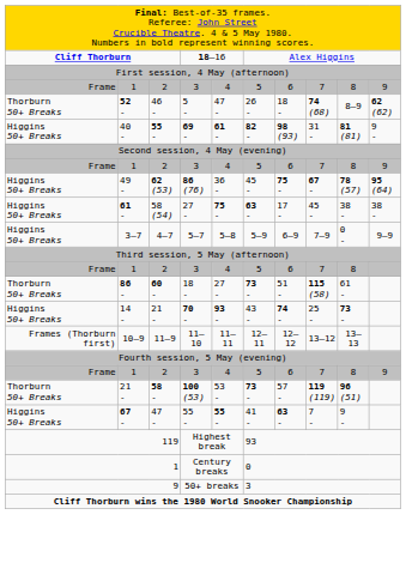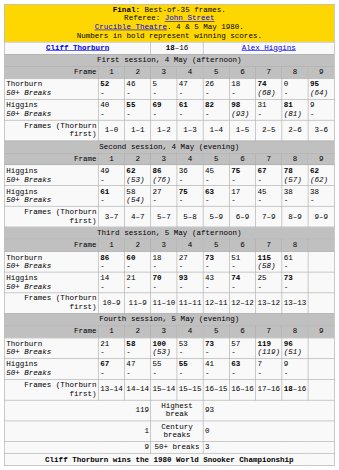 <table class="wikitable"  style="font-size: 95%; margin: 1em auto 1em auto;">
 <tr>
 <td colspan=10 align="center" bgcolor="#ffd700"><strong>Final:</strong> Best-of-35 frames.<br> Referee: <a href='#'>John Street</a> <br><a href='#'>Crucible Theatre</a>. 4 & 5 May 1980.<br>Numbers in bold represent winning scores.</td>
 </tr>
 <tr>
 <td colspan=3 align="center"><strong><a href='#'>Cliff Thorburn</a></strong> <br> </td>
 <td colspan=2 align="center"><strong>18</strong>–16</td>
 <td colspan=5 align="center"><a href='#'>Alex Higgins</a> <br> </td>
 </tr>
 <tr>
 <td colspan=10; style="background: silver;" align="center">First session, 4 May (afternoon)</td>
 </tr>
 <tr>
 <td style="width: 12em; background: silver;" align="right">Frame</td>
 <td style="width: 3em; background: silver;" align="center">1</td>
 <td style="width: 3em; background: silver;" align="center">2</td>
 <td style="width: 3em; background: silver;" align="center">3</td>
 <td style="width: 3em; background: silver;" align="center">4</td>
 <td style="width: 3em; background: silver;" align="center">5</td>
 <td style="width: 3em; background: silver;" align="center">6</td>
 <td style="width: 3em; background: silver;" align="center">7</td>
 <td style="width: 3em; background: silver;" align="center">8</td>
 <td style="width: 3em; background: silver;" align="center">9</td>
 </tr>
 <tr>
 <td>Thorburn<br> <em>50+ Breaks</em></td>
 <td><strong>52</strong><br>-</td>
 <td>46<br>-</td>
 <td>5<br>-</td>
 <td>47<br>-</td>
 <td>26<br>-</td>
 <td>18<br>-</td>
 <td><strong>74</strong><br><em>(68)</em></td>
-<td align="center">8–9</td>
-<td><strong>62</strong><br><em>(62)</em></td>
+<td>0<br>-</td>
+<td><strong>95</strong><br><em>(64)</em></td>
 </tr>
 <tr>
 <td>Higgins<br> <em>50+ Breaks</em></td>
 <td>40<br>-</td>
 <td><strong>55</strong><br>-</td>
 <td><strong>69</strong><br>-</td>
 <td><strong>61</strong><br>-</td>
 <td><strong>82</strong><br>-</td>
 <td><strong>98</strong><br><em>(93)</em></td>
 <td>31<br>-</td>
 <td><strong>81</strong><br><em>(81)</em></td>
 <td>9<br>-</td>
+</tr>
+<tr>
+<td align="right">Frames (Thorburn first)</td>
+<td align="center">1–0</td>
+<td align="center">1–1</td>
+<td align="center">1–2</td>
+<td align="center">1–3</td>
+<td align="center">1–4</td>
+<td align="center">1–5</td>
+<td align="center">2–5</td>
+<td align="center">2–6</td>
+<td align="center">3–6</td>
 </tr>
 <tr>
 <td colspan=10; style="background: silver;" align="center">Second session, 4 May (evening)</td>
 </tr>
 <tr>
 <td style="width: 12em; background: silver;" align="right">Frame</td>
 <td style="width: 3em; background: silver;" align="center">1</td>
 <td style="width: 3em; background: silver;" align="center">2</td>
 <td style="width: 3em; background: silver;" align="center">3</td>
 <td style="width: 3em; background: silver;" align="center">4</td>
 <td style="width: 3em; background: silver;" align="center">5</td>
 <td style="width: 3em; background: silver;" align="center">6</td>
 <td style="width: 3em; background: silver;" align="center">7</td>
 <td style="width: 3em; background: silver;" align="center">8</td>
 <td style="width: 3em; background: silver;" align="center">9</td>
 </tr>
 <tr>
 <td>Higgins<br> <em>50+ Breaks</em></td>
 <td>49<br>-</td>
 <td><strong>62</strong><br><em>(53)</em></td>
 <td><strong>86</strong><br><em>(76)</em></td>
 <td>36<br>-</td>
 <td>45<br>-</td>
 <td><strong>75</strong><br>-</td>
 <td><strong>67</strong><br>-</td>
 <td><strong>78</strong><br><em>(57)</em></td>
-<td><strong>95</strong><br><em>(64)</em></td>
+<td><strong>62</strong><br><em>(62)</em></td>
 </tr>
 <tr>
 <td>Higgins<br> <em>50+ Breaks</em></td>
 <td><strong>61</strong><br>-</td>
 <td>58<br><em>(54)</em></td>
 <td>27<br>-</td>
 <td><strong>75</strong><br>-</td>
 <td><strong>63</strong><br>-</td>
 <td>17<br>-</td>
 <td>45<br>-</td>
 <td>38<br>-</td>
 <td>38<br>-</td>
 </tr>
 <tr>
-<td>Higgins<br> <em>50+ Breaks</em></td>
+<td align="right">Frames (Thorburn first)</td>
 <td align="center">3–7</td>
 <td align="center">4–7</td>
 <td align="center">5–7</td>
 <td align="center">5–8</td>
 <td align="center">5–9</td>
 <td align="center">6–9</td>
 <td align="center">7–9</td>
-<td>0<br>-</td>
+<td align="center">8–9</td>
 <td align="center">9–9</td>
 </tr>
 <tr>
 <td colspan=10; style="background: silver;" align="center">Third session, 5 May (afternoon)</td>
 </tr>
 <tr>
 <td style="width: 12em;; background: silver;" align="right">Frame</td>
 <td style="width: 3em; background: silver;" align="center">1</td>
 <td style="width: 3em; background: silver;" align="center">2</td>
 <td style="width: 3em; background: silver;" align="center">3</td>
 <td style="width: 3em; background: silver;" align="center">4</td>
 <td style="width: 3em; background: silver;" align="center">5</td>
 <td style="width: 3em; background: silver;" align="center">6</td>
 <td style="width: 3em; background: silver;" align="center">7</td>
 <td style="width: 3em; background: silver;" align="center">8</td>
 <td style="width: 3em; background: silver;" align="center"></td>
 </tr>
 <tr>
 <td>Thorburn<br> <em>50+ Breaks</em></td>
 <td><strong>86</strong><br>-</td>
 <td><strong>60</strong><br>-</td>
 <td>18<br>-</td>
 <td>27<br>-</td>
 <td><strong>73</strong><br>-</td>
 <td>51<br>-</td>
 <td><strong>115</strong><br><em>(58)</em></td>
 <td>61<br>-</td>
 <td></td>
 </tr>
 <tr>
 <td>Higgins<br> <em>50+ Breaks</em></td>
 <td>14<br>-</td>
 <td>21<br>-</td>
 <td><strong>70</strong><br>-</td>
 <td><strong>93</strong><br>-</td>
 <td>43<br>-</td>
 <td><strong>74</strong><br>-</td>
 <td>25<br>-</td>
 <td><strong>73</strong><br>-</td>
 <td></td>
 </tr>
 <tr>
 <td align="right">Frames (Thorburn first)</td>
 <td align="center">10–9</td>
 <td align="center">11–9</td>
 <td align="center">11–10</td>
 <td align="center">11–11</td>
 <td align="center">12–11</td>
 <td align="center">12–12</td>
 <td align="center">13–12</td>
 <td align="center">13–13</td>
 <td align="center"></td>
 </tr>
 <tr>
 <td colspan=10; style="background: silver;" align="center">Fourth session, 5 May (evening)</td>
 </tr>
 <tr>
 <td style="width: 12em;; background: silver;" align="right">Frame</td>
 <td style="width: 3em; background: silver;" align="center">1</td>
 <td style="width: 3em; background: silver;" align="center">2</td>
 <td style="width: 3em; background: silver;" align="center">3</td>
 <td style="width: 3em; background: silver;" align="center">4</td>
 <td style="width: 3em; background: silver;" align="center">5</td>
 <td style="width: 3em; background: silver;" align="center">6</td>
 <td style="width: 3em; background: silver;" align="center">7</td>
 <td style="width: 3em; background: silver;" align="center">8</td>
 <td style="width: 3em; background: silver;" align="center">9</td>
 </tr>
 <tr>
 <td>Thorburn<br> <em>50+ Breaks</em></td>
 <td>21<br>-</td>
 <td><strong>58</strong><br>-</td>
 <td><strong>100</strong><br><em>(53)</em></td>
 <td>53<br>-</td>
 <td><strong>73</strong><br>-</td>
 <td>57<br>-</td>
 <td><strong>119</strong><br><em>(119)</em></td>
 <td><strong>96</strong><br><em>(51)</em></td>
 <td></td>
 </tr>
 <tr>
 <td>Higgins<br> <em>50+ Breaks</em></td>
 <td><strong>67</strong><br>-</td>
 <td>47<br>-</td>
 <td>55<br>-</td>
 <td><strong>55</strong><br>-</td>
 <td>41<br>-</td>
 <td><strong>63</strong><br>-</td>
 <td>7<br>-</td>
 <td>9<br>-</td>
 <td></td>
 </tr>
 <tr>
+<td align="right">Frames (Thorburn first)</td>
+<td align="center">13–14</td>
+<td align="center">14–14</td>
+<td align="center">15–14</td>
+<td align="center">15–15</td>
+<td align="center">16–15</td>
+<td align="center">16–16</td>
+<td align="center">17–16</td>
+<td align="center"><strong>18</strong>–16</td>
+<td align="center"></td>
+</tr>
+<tr>
 <td colspan=3 align="right">119</td>
 <td colspan=2 align="center">Highest break</td>
 <td colspan=5 align="left">93</td>
 </tr>
 <tr>
 <td colspan=3 align="right">1</td>
 <td colspan=2 align="center">Century breaks</td>
 <td colspan=5 align="left">0</td>
 </tr>
 <tr>
 <td colspan=3 align="right">9</td>
 <td colspan=2 align="center">50+ breaks</td>
 <td colspan=5 align="left">3</td>
 </tr>
 <tr>
 <td colspan=10 align="center"><strong>Cliff Thorburn wins the 1980 World Snooker Championship</strong></td>
 </tr>
 </table>
